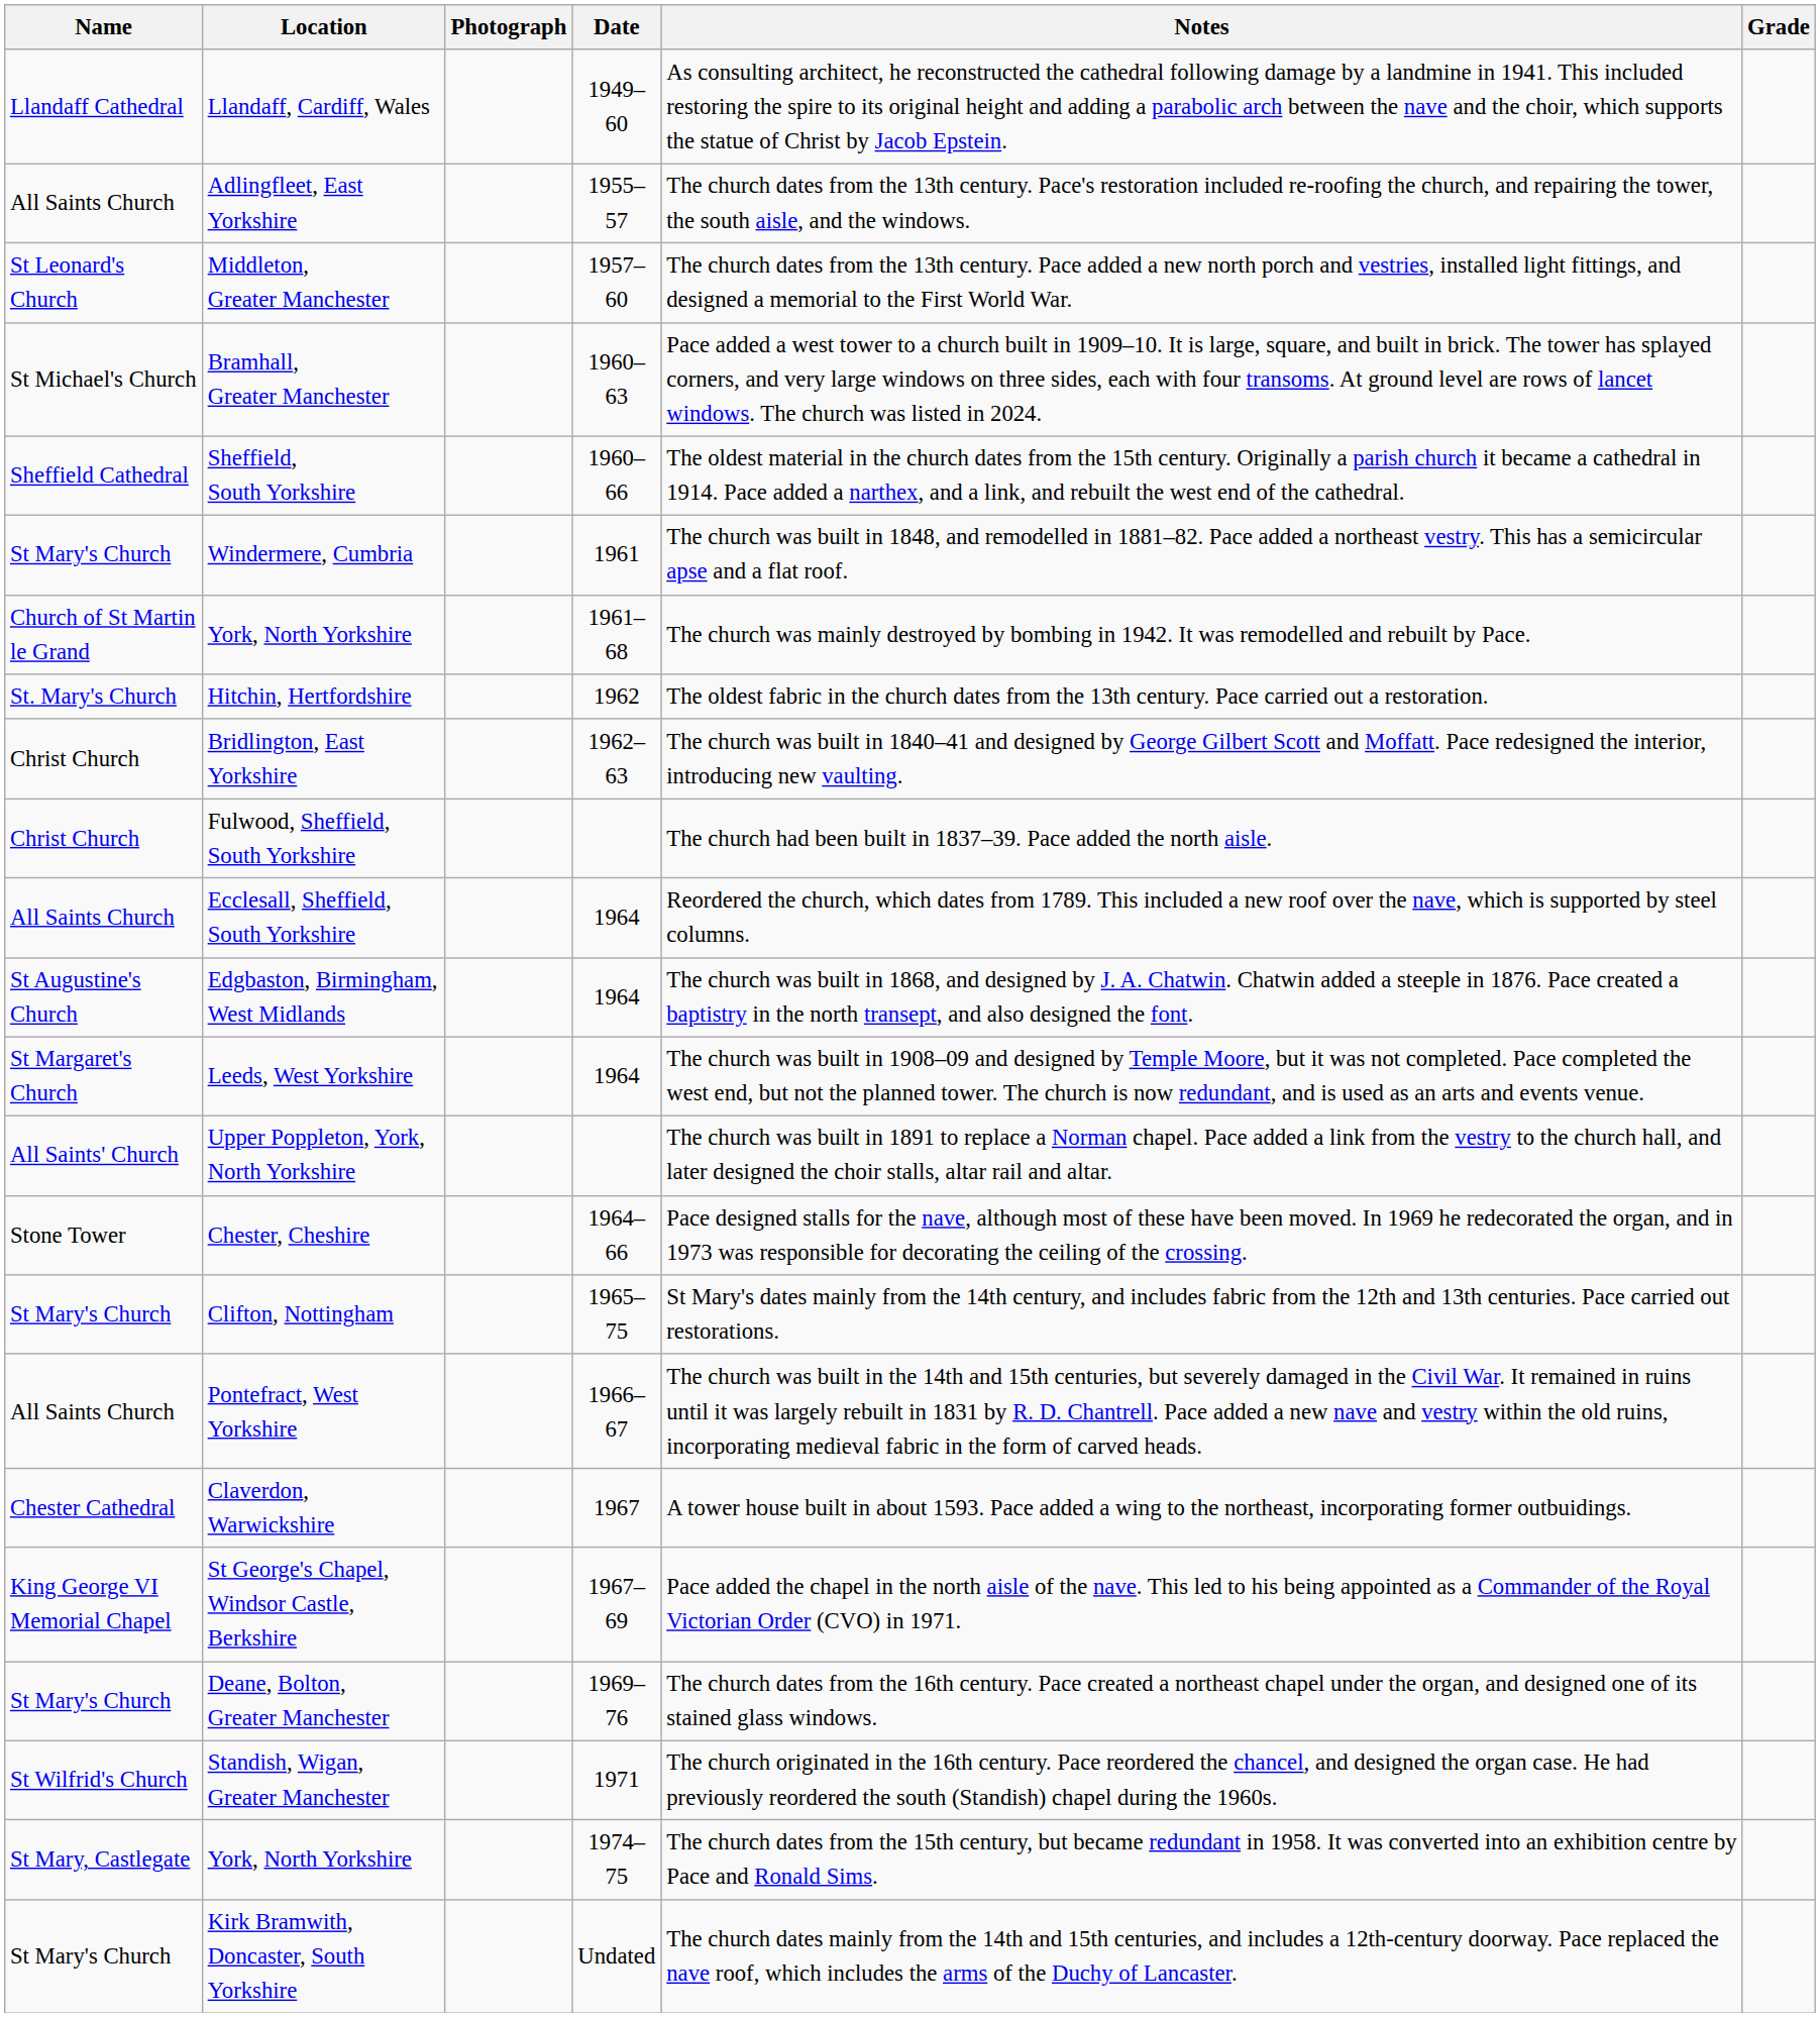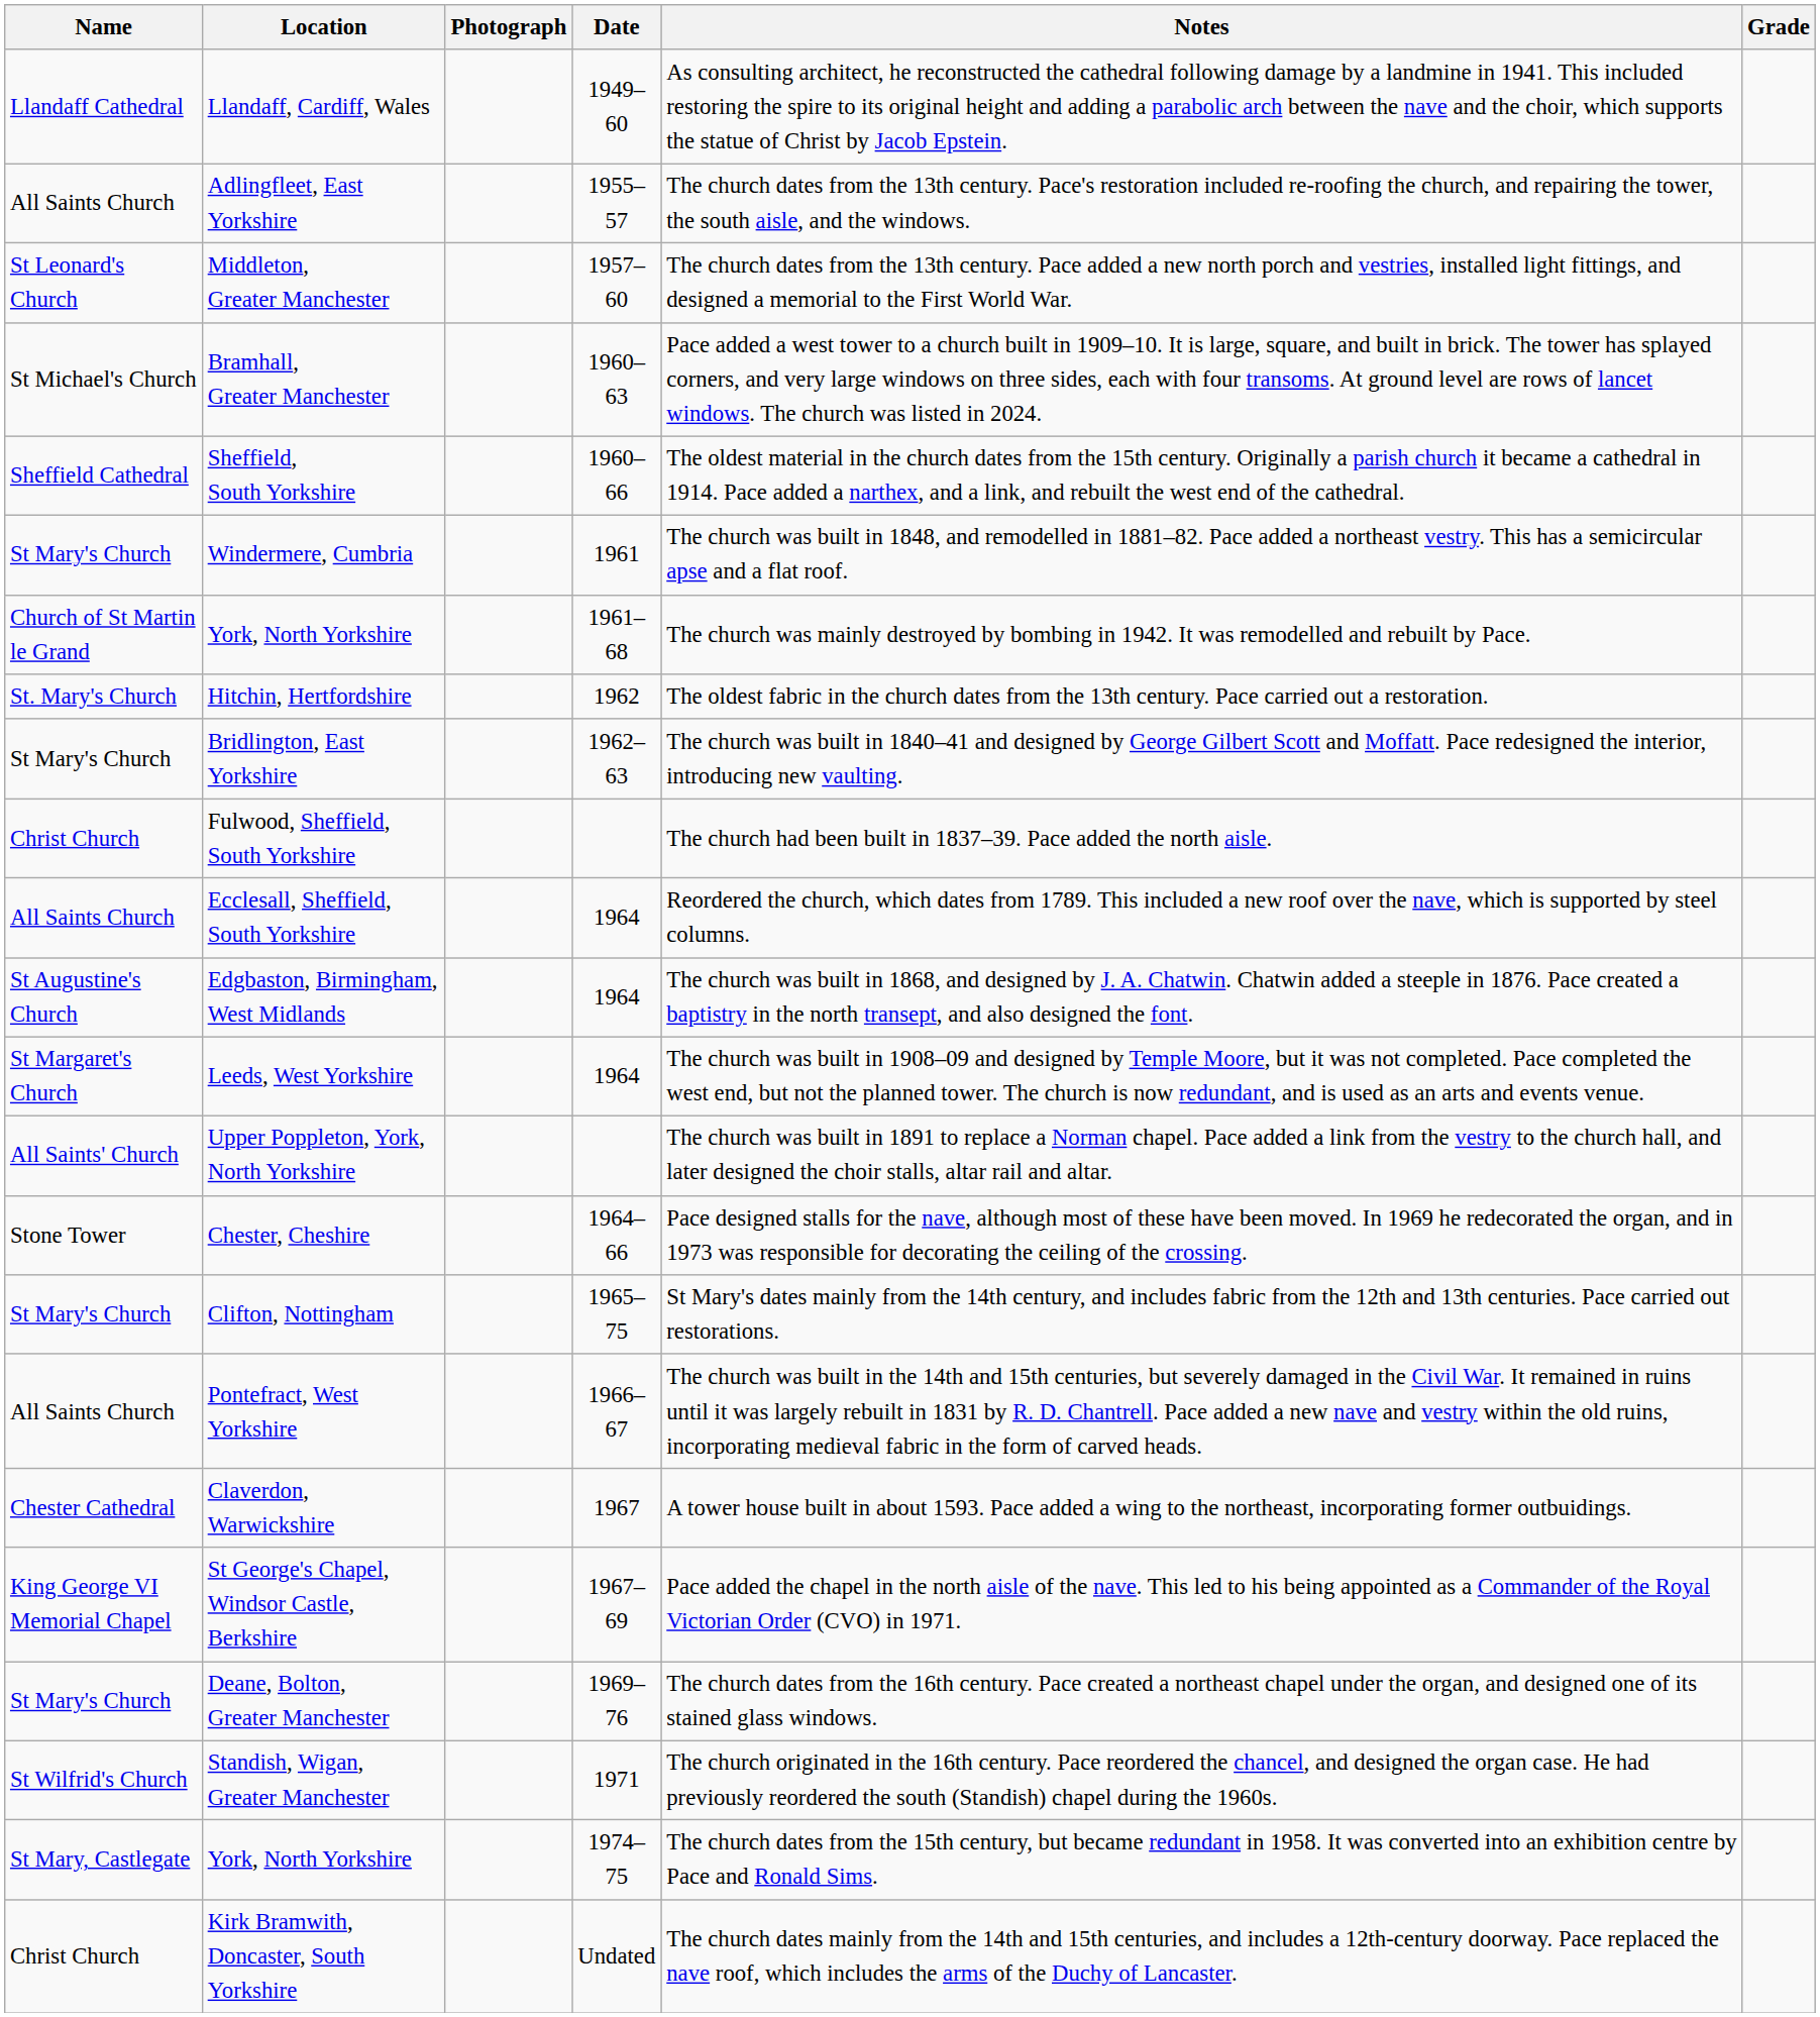 <table class="wikitable sortable plainrowheaders" style="width:100%;border:0px;text-align:left;line-height:150%;">
 <tr>
 <th style="col" style="width:120px">Name</th>
 <th style="col" style="width:150px">Location</th>
 <th style="col" style="width:100px" class="unsortable">Photograph</th>
 <th style="col" style="width:80px">Date</th>
 <th scope="col" class="unsortable">Notes</th>
 <th style="col" style="width:24px">Grade</th>
 </tr>
 <tr>
 <td><a href='#'>Llandaff Cathedral</a></td>
 <td><a href='#'>Llandaff</a>, <a href='#'>Cardiff</a>, Wales<br><small></small></td>
 <td></td>
 <td align="center">1949–60</td>
 <td>As consulting architect, he reconstructed the cathedral following damage by a landmine in 1941.  This included restoring the spire to its original height and adding a <a href='#'>parabolic arch</a> between the <a href='#'>nave</a> and the choir, which supports the statue of Christ by <a href='#'>Jacob Epstein</a>.</td>
 <td align="center" ></td>
 </tr>
 <tr>
 <td>All Saints Church</td>
 <td><a href='#'>Adlingfleet</a>, <a href='#'>East Yorkshire</a><br><small></small></td>
 <td></td>
 <td align="center">1955–57</td>
 <td>The church dates from the 13th century.  Pace's restoration included re-roofing the church, and repairing the tower, the south <a href='#'>aisle</a>, and the windows.</td>
 <td align="center" ></td>
 </tr>
 <tr>
 <td><a href='#'>St Leonard's Church</a></td>
 <td><a href='#'>Middleton</a>,<br><a href='#'>Greater Manchester</a><br><small></small></td>
 <td></td>
 <td align="center">1957–60</td>
 <td>The church dates from the 13th century.  Pace added a new north porch and <a href='#'>vestries</a>, installed light fittings, and designed a memorial to the First World War.</td>
 <td align="center" ></td>
 </tr>
 <tr>
 <td>St Michael's Church</td>
 <td><a href='#'>Bramhall</a>,<br><a href='#'>Greater Manchester</a><br><small></small></td>
 <td></td>
 <td align="center">1960–63</td>
 <td>Pace added a west tower to a church built in 1909–10.  It is large, square, and built in brick.  The tower has splayed corners, and very large windows on three sides, each with four <a href='#'>transoms</a>.  At ground level are rows of <a href='#'>lancet windows</a>.  The church was listed in 2024.</td>
 <td align="center" ></td>
 </tr>
 <tr>
 <td><a href='#'>Sheffield Cathedral</a></td>
 <td><a href='#'>Sheffield</a>,<br><a href='#'>South Yorkshire</a><br><small></small></td>
 <td></td>
 <td align="center">1960–66</td>
 <td>The oldest material in the church dates from the 15th century.  Originally a <a href='#'>parish church</a> it became a cathedral in 1914.  Pace added a <a href='#'>narthex</a>, and a link, and rebuilt the west end of the cathedral.</td>
 <td align="center" ></td>
 </tr>
 <tr>
 <td><a href='#'>St Mary's Church</a></td>
 <td><a href='#'>Windermere</a>, <a href='#'>Cumbria</a><br><small></small></td>
 <td></td>
 <td align="center">1961</td>
 <td>The church was built in 1848, and remodelled in 1881–82.  Pace added a northeast <a href='#'>vestry</a>.  This has a semicircular <a href='#'>apse</a> and a flat roof.</td>
 <td align="center" ></td>
 </tr>
 <tr>
 <td><a href='#'>Church of St Martin le Grand</a></td>
 <td><a href='#'>York</a>, <a href='#'>North Yorkshire</a><br><small></small></td>
 <td></td>
 <td align="center">1961–68</td>
 <td>The church was mainly destroyed by bombing in 1942.  It was remodelled and rebuilt by Pace.</td>
 <td align="center" ></td>
 </tr>
 <tr>
 <td><a href='#'>St. Mary's Church</a></td>
 <td><a href='#'>Hitchin</a>, <a href='#'>Hertfordshire</a><br><small></small></td>
 <td></td>
 <td align="center">1962</td>
 <td>The oldest fabric in the church dates from the 13th century.  Pace carried out a restoration.</td>
 <td align="center" ></td>
 </tr>
 <tr>
-<td>Christ Church</td>
+<td>St Mary's Church</td>
 <td><a href='#'>Bridlington</a>, <a href='#'>East Yorkshire</a><br><small></small></td>
 <td></td>
 <td align="center">1962–63</td>
 <td>The church was built in 1840–41 and designed by <a href='#'>George Gilbert Scott</a> and <a href='#'>Moffatt</a>.  Pace redesigned the interior, introducing new <a href='#'>vaulting</a>.</td>
 <td align="center" ></td>
 </tr>
 <tr>
 <td><a href='#'>Christ Church</a></td>
 <td>Fulwood, <a href='#'>Sheffield</a>,<br><a href='#'>South Yorkshire</a><br><small></small></td>
 <td></td>
 <td align="center"></td>
 <td>The church had been built in 1837–39.  Pace added the north <a href='#'>aisle</a>.</td>
 <td align="center" ></td>
 </tr>
 <tr>
 <td><a href='#'>All Saints Church</a></td>
 <td><a href='#'>Ecclesall</a>, <a href='#'>Sheffield</a>,<br><a href='#'>South Yorkshire</a><br><small></small></td>
 <td></td>
 <td align="center">1964</td>
 <td>Reordered the church, which dates from 1789.  This included a new roof over the <a href='#'>nave</a>, which is supported by steel columns.</td>
 <td align="center" ></td>
 </tr>
 <tr>
 <td><a href='#'>St Augustine's Church</a></td>
 <td><a href='#'>Edgbaston</a>, <a href='#'>Birmingham</a>, <a href='#'>West Midlands</a><br><small></small></td>
 <td></td>
 <td align="center">1964</td>
 <td>The church was built in 1868, and designed by <a href='#'>J. A. Chatwin</a>. Chatwin added a steeple in 1876.  Pace created a <a href='#'>baptistry</a> in the north <a href='#'>transept</a>, and also designed the <a href='#'>font</a>.</td>
 <td align="center" ></td>
 </tr>
 <tr>
 <td><a href='#'>St Margaret's Church</a></td>
 <td><a href='#'>Leeds</a>, <a href='#'>West Yorkshire</a><br><small></small></td>
 <td></td>
 <td align="center">1964</td>
 <td>The church was built in 1908–09 and designed by <a href='#'>Temple Moore</a>, but it was not completed.  Pace completed the west end, but not the planned tower.  The church is now <a href='#'>redundant</a>, and is used as an arts and events venue.</td>
 <td align="center" ></td>
 </tr>
 <tr>
 <td><a href='#'>All Saints' Church</a></td>
 <td><a href='#'>Upper Poppleton</a>, <a href='#'>York</a>, <a href='#'>North Yorkshire</a><br><small></small></td>
 <td></td>
 <td align="center"></td>
 <td>The church was built in 1891 to replace a <a href='#'>Norman</a> chapel.  Pace added a link from the <a href='#'>vestry</a> to the church hall, and later designed the choir stalls, altar rail and altar.</td>
 <td align="center" ></td>
 </tr>
 <tr>
 <td>Stone Tower</td>
 <td><a href='#'>Chester</a>, <a href='#'>Cheshire</a><br><small></small></td>
 <td></td>
 <td align="center">1964–66</td>
 <td>Pace designed stalls for the <a href='#'>nave</a>, although most of these have been moved.  In 1969 he redecorated the organ, and in 1973 was responsible for decorating the ceiling of the <a href='#'>crossing</a>.</td>
 <td align="center" ></td>
 </tr>
 <tr>
 <td><a href='#'>St Mary's Church</a></td>
 <td><a href='#'>Clifton</a>, <a href='#'>Nottingham</a><br><small></small></td>
 <td></td>
 <td align="center">1965–75</td>
 <td>St Mary's dates mainly from the 14th century, and includes fabric from the 12th and 13th centuries.  Pace carried out restorations.</td>
 <td align="center" ></td>
 </tr>
 <tr>
 <td>All Saints Church</td>
 <td><a href='#'>Pontefract</a>, <a href='#'>West Yorkshire</a><br><small></small></td>
 <td></td>
 <td align="center">1966–67</td>
 <td>The church was built in the 14th and 15th centuries, but severely damaged in the <a href='#'>Civil War</a>.  It remained in ruins until it was largely rebuilt in 1831 by <a href='#'>R. D. Chantrell</a>.  Pace added a new <a href='#'>nave</a> and <a href='#'>vestry</a> within the old ruins, incorporating medieval fabric in the form of carved heads.</td>
 <td align="center" ></td>
 </tr>
 <tr>
 <td><a href='#'>Chester Cathedral</a></td>
 <td><a href='#'>Claverdon</a>, <a href='#'>Warwickshire</a><br><small></small></td>
 <td></td>
 <td align="center">1967</td>
 <td>A tower house built in about 1593.  Pace added a wing to the northeast, incorporating former outbuidings.</td>
 <td align="center" ></td>
 </tr>
 <tr>
 <td><a href='#'>King George VI Memorial Chapel</a></td>
 <td><a href='#'>St George's Chapel</a>,<br><a href='#'>Windsor Castle</a>, <a href='#'>Berkshire</a><br><small></small></td>
 <td></td>
 <td align="center">1967–69</td>
 <td>Pace added the chapel in the north <a href='#'>aisle</a> of the <a href='#'>nave</a>.  This led to his being appointed as a <a href='#'>Commander of the Royal Victorian Order</a> (CVO) in 1971.</td>
 <td align="center" ></td>
 </tr>
 <tr>
 <td><a href='#'>St Mary's Church</a></td>
 <td><a href='#'>Deane</a>, <a href='#'>Bolton</a>,<br><a href='#'>Greater Manchester</a><br><small></small></td>
 <td></td>
 <td align="center">1969–76</td>
 <td>The church dates from the 16th century. Pace created a northeast chapel under the organ, and designed one of its stained glass windows.</td>
 <td align="center" ></td>
 </tr>
 <tr>
 <td><a href='#'>St Wilfrid's Church</a></td>
 <td><a href='#'>Standish</a>, <a href='#'>Wigan</a>,<br><a href='#'>Greater Manchester</a><br><small></small></td>
 <td></td>
 <td align="center">1971</td>
 <td>The church originated in the 16th century. Pace reordered the <a href='#'>chancel</a>, and designed the organ case. He had previously reordered the south (Standish) chapel during the 1960s.</td>
 <td align="center" ></td>
 </tr>
 <tr>
 <td><a href='#'>St Mary, Castlegate</a></td>
 <td><a href='#'>York</a>, <a href='#'>North Yorkshire</a><br><small></small></td>
 <td></td>
 <td align="center">1974–75</td>
 <td>The church dates from the 15th century, but became <a href='#'>redundant</a> in 1958. It was converted into an exhibition centre by Pace and <a href='#'>Ronald Sims</a>.</td>
 <td align="center" ></td>
 </tr>
 <tr>
-<td>St Mary's Church</td>
+<td>Christ Church</td>
 <td><a href='#'>Kirk Bramwith</a>, <a href='#'>Doncaster</a>, <a href='#'>South Yorkshire</a><br><small></small></td>
 <td></td>
 <td align="center">Undated</td>
 <td>The church dates mainly from the 14th and 15th centuries, and includes a 12th-century doorway.  Pace replaced the <a href='#'>nave</a> roof, which includes the <a href='#'>arms</a> of the <a href='#'>Duchy of Lancaster</a>.</td>
 <td align="center" ></td>
 </tr>
 <tr>
 </tr>
 </table>
